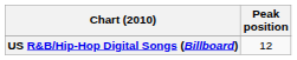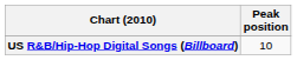 <table class="wikitable sortable plainrowheaders" style="text-align:center">
 <tr>
 <th scope="col">Chart (2010)</th>
 <th scope="col">Peak<br>position</th>
 </tr>
 <tr>
 </tr>
 <tr>
 </tr>
 <tr>
 </tr>
 <tr>
 <th scope="row">US <a href='#'>R&B/Hip-Hop Digital Songs</a> (<em><a href='#'>Billboard</a></em>)</th>
-<td>12 </td>
+<td>10 </td>
 </tr>
 </table>
